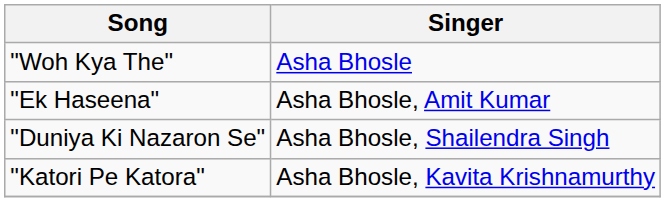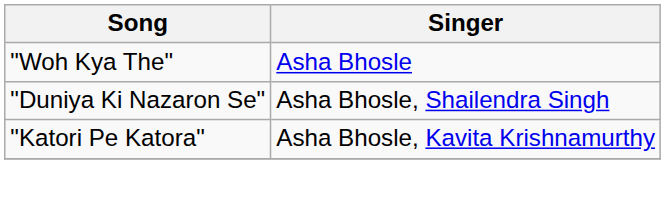 <table class="wikitable">
 <tr>
 <th>Song</th>
 <th>Singer</th>
 </tr>
 <tr>
 <td>"Woh Kya The"</td>
 <td><a href='#'>Asha Bhosle</a></td>
-</tr>
-<tr>
-<td>"Ek Haseena"</td>
-<td>Asha Bhosle, <a href='#'>Amit Kumar</a></td>
 </tr>
 <tr>
 <td>"Duniya Ki Nazaron Se"</td>
 <td>Asha Bhosle, <a href='#'>Shailendra Singh</a></td>
 </tr>
 <tr>
 <td>"Katori Pe Katora"</td>
 <td>Asha Bhosle, <a href='#'>Kavita Krishnamurthy</a></td>
 </tr>
 <tr>
 </tr>
 </table>
